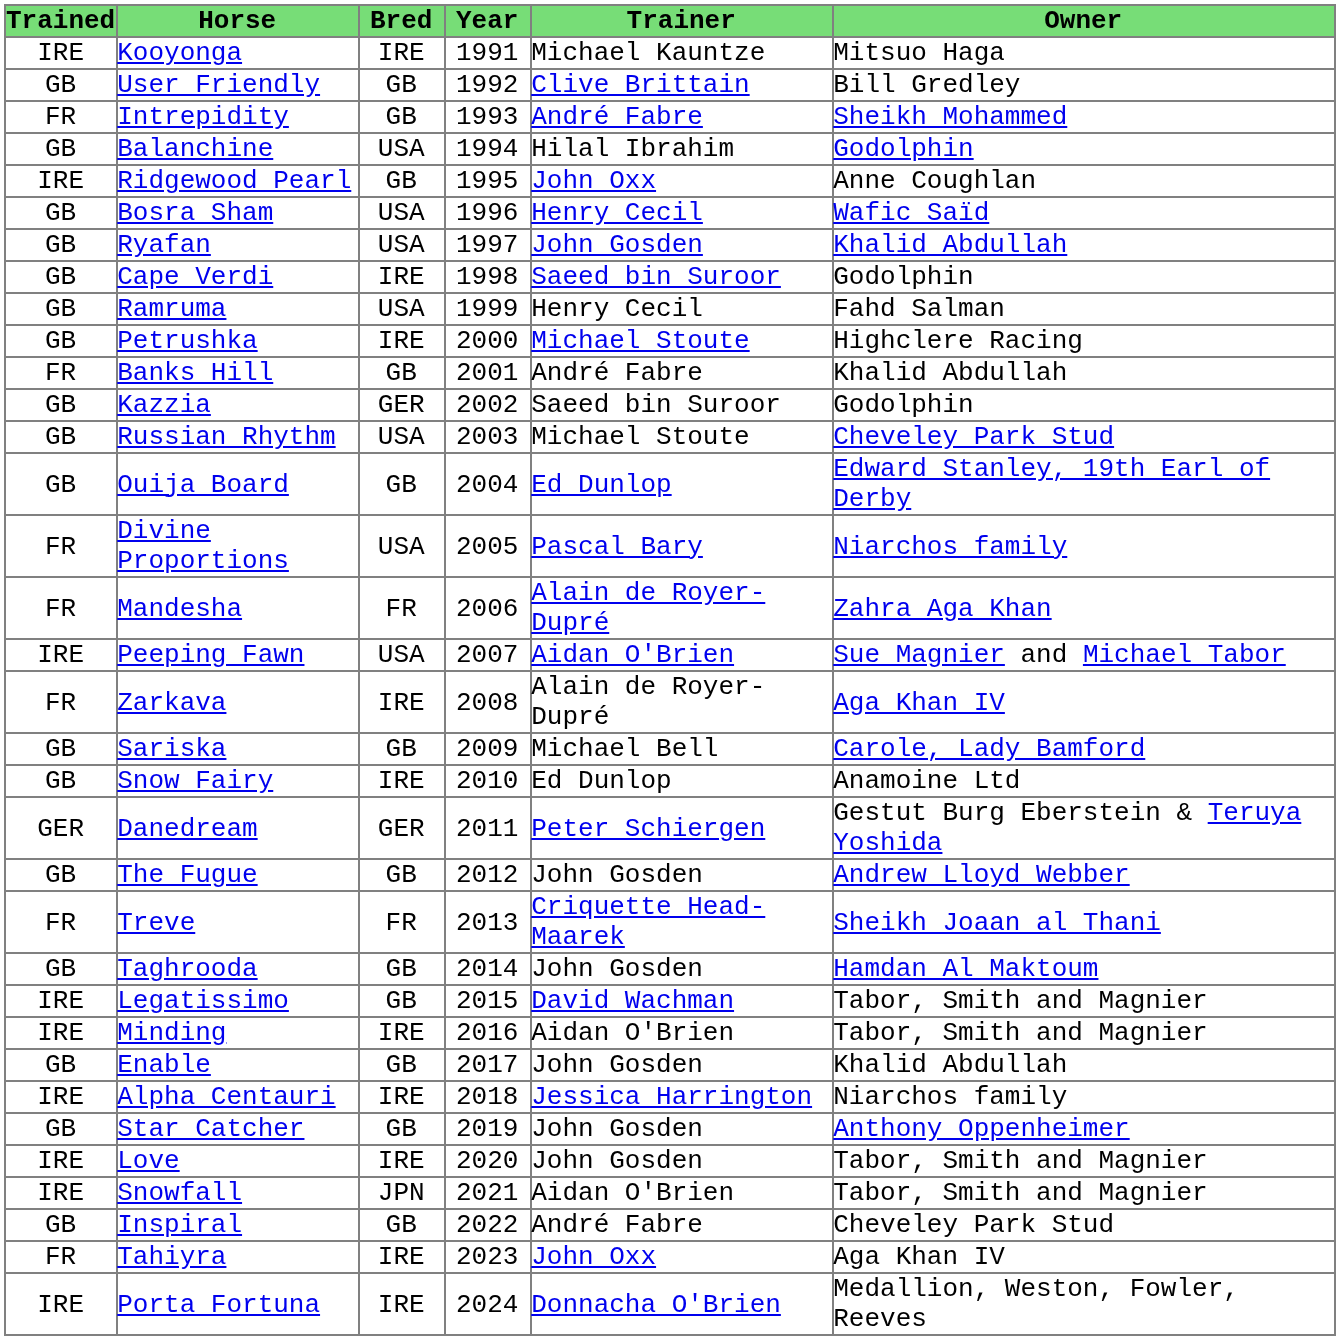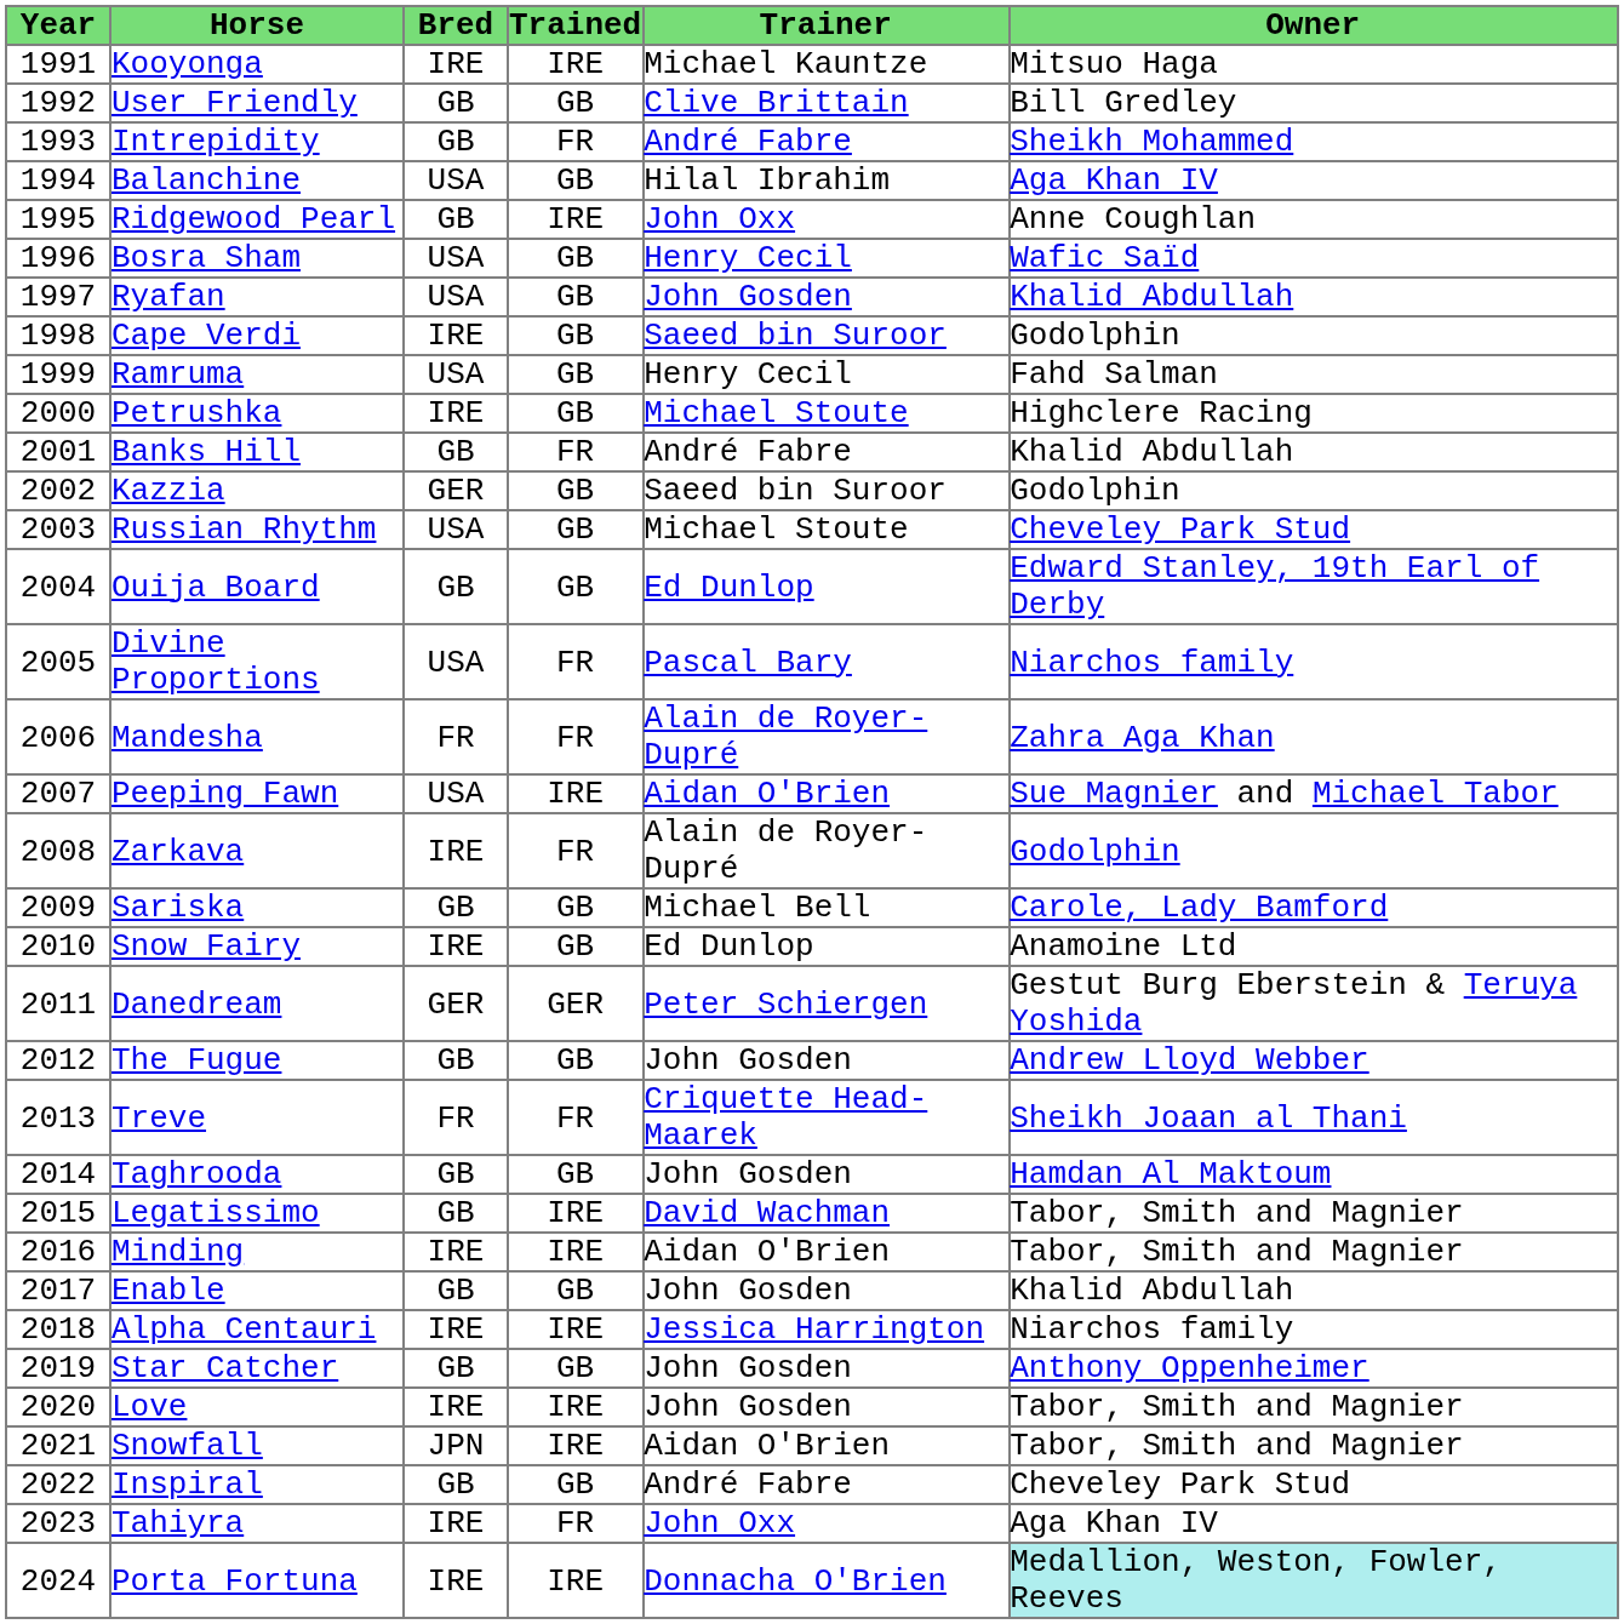 <table class = "sortable" | border="1" cellpadding="0" style="border-collapse: collapse">
 <tr bgcolor="#77dd77" align="center">
-<th style="width:42px;"><strong>Trained</strong></th>
+<th style="width:42px;"><strong>Year</strong><br></th>
 <th style="width:120px;"><strong>Horse</strong><br></th>
 <th style="width:42px;"><strong>Bred</strong></th>
-<th style="width:42px;"><strong>Year</strong><br></th>
+<th style="width:42px;"><strong>Trained</strong></th>
 <th style="width:150px;"><strong>Trainer</strong><br></th>
 <th style="width:250px;"><strong>Owner</strong><br></th>
 </tr>
 <tr>
-<td align=center>IRE</td>
+<td align=center>1991</td>
 <td><a href='#'>Kooyonga</a></td>
 <td align=center>IRE</td>
-<td align=center>1991</td>
+<td align=center>IRE</td>
 <td>Michael Kauntze</td>
 <td>Mitsuo Haga</td>
 </tr>
 <tr>
-<td align=center>GB</td>
+<td align=center>1992</td>
 <td><a href='#'>User Friendly</a></td>
 <td align=center>GB</td>
-<td align=center>1992</td>
+<td align=center>GB</td>
 <td><a href='#'>Clive Brittain</a></td>
 <td>Bill Gredley</td>
 </tr>
 <tr>
-<td align=center>FR</td>
+<td align=center>1993</td>
 <td><a href='#'>Intrepidity</a></td>
 <td align=center>GB</td>
-<td align=center>1993</td>
+<td align=center>FR</td>
 <td><a href='#'>André Fabre</a></td>
 <td><a href='#'>Sheikh Mohammed</a></td>
 </tr>
 <tr>
-<td align=center>GB</td>
+<td align=center>1994</td>
 <td><a href='#'>Balanchine</a></td>
 <td align=center>USA</td>
-<td align=center>1994</td>
+<td align=center>GB</td>
 <td>Hilal Ibrahim</td>
-<td><a href='#'>Godolphin</a></td>
+<td><a href='#'>Aga Khan IV</a></td>
 </tr>
 <tr>
-<td align=center>IRE</td>
+<td align=center>1995</td>
 <td><a href='#'>Ridgewood Pearl</a></td>
 <td align=center>GB</td>
-<td align=center>1995</td>
+<td align=center>IRE</td>
 <td><a href='#'>John Oxx</a></td>
 <td>Anne Coughlan</td>
 </tr>
 <tr>
-<td align=center>GB</td>
+<td align=center>1996</td>
 <td><a href='#'>Bosra Sham</a></td>
 <td align=center>USA</td>
-<td align=center>1996</td>
+<td align=center>GB</td>
 <td><a href='#'>Henry Cecil</a></td>
 <td><a href='#'>Wafic Saïd</a></td>
 </tr>
 <tr>
-<td align=center>GB</td>
+<td align=center>1997</td>
 <td><a href='#'>Ryafan</a></td>
 <td align=center>USA</td>
-<td align=center>1997</td>
+<td align=center>GB</td>
 <td><a href='#'>John Gosden</a></td>
 <td><a href='#'>Khalid Abdullah</a></td>
 </tr>
 <tr>
-<td align=center>GB</td>
+<td align=center>1998</td>
 <td><a href='#'>Cape Verdi</a></td>
 <td align=center>IRE</td>
-<td align=center>1998</td>
+<td align=center>GB</td>
 <td><a href='#'>Saeed bin Suroor</a></td>
 <td>Godolphin</td>
 </tr>
 <tr>
-<td align=center>GB</td>
+<td align=center>1999</td>
 <td><a href='#'>Ramruma</a></td>
 <td align=center>USA</td>
-<td align=center>1999</td>
+<td align=center>GB</td>
 <td>Henry Cecil</td>
 <td>Fahd Salman</td>
 </tr>
 <tr>
-<td align=center>GB</td>
+<td align=center>2000</td>
 <td><a href='#'>Petrushka</a></td>
 <td align=center>IRE</td>
-<td align=center>2000</td>
+<td align=center>GB</td>
 <td><a href='#'>Michael Stoute</a></td>
 <td>Highclere Racing</td>
 </tr>
 <tr>
-<td align=center>FR</td>
+<td align=center>2001</td>
 <td><a href='#'>Banks Hill</a></td>
 <td align=center>GB</td>
-<td align=center>2001</td>
+<td align=center>FR</td>
 <td>André Fabre</td>
 <td>Khalid Abdullah</td>
 </tr>
 <tr>
-<td align=center>GB</td>
+<td align=center>2002</td>
 <td><a href='#'>Kazzia</a></td>
 <td align=center>GER</td>
-<td align=center>2002</td>
+<td align=center>GB</td>
 <td>Saeed bin Suroor</td>
 <td>Godolphin</td>
 </tr>
 <tr>
-<td align=center>GB</td>
+<td align=center>2003</td>
 <td><a href='#'>Russian Rhythm</a></td>
 <td align=center>USA</td>
-<td align=center>2003</td>
+<td align=center>GB</td>
 <td>Michael Stoute</td>
 <td><a href='#'>Cheveley Park Stud</a></td>
 </tr>
 <tr>
-<td align=center>GB</td>
+<td align=center>2004</td>
 <td><a href='#'>Ouija Board</a></td>
 <td align=center>GB</td>
-<td align=center>2004</td>
+<td align=center>GB</td>
 <td><a href='#'>Ed Dunlop</a></td>
 <td><a href='#'>Edward Stanley, 19th Earl of Derby</a></td>
 </tr>
 <tr>
-<td align=center>FR</td>
+<td align=center>2005</td>
 <td><a href='#'>Divine Proportions</a></td>
 <td align=center>USA</td>
-<td align=center>2005</td>
+<td align=center>FR</td>
 <td><a href='#'>Pascal Bary</a></td>
 <td><a href='#'>Niarchos family</a></td>
 </tr>
 <tr>
-<td align=center>FR</td>
+<td align=center>2006</td>
 <td><a href='#'>Mandesha</a></td>
 <td align=center>FR</td>
-<td align=center>2006</td>
+<td align=center>FR</td>
 <td><a href='#'>Alain de Royer-Dupré</a></td>
 <td><a href='#'>Zahra Aga Khan</a></td>
 </tr>
 <tr>
-<td align=center>IRE</td>
+<td align=center>2007</td>
 <td><a href='#'>Peeping Fawn</a></td>
 <td align=center>USA</td>
-<td align=center>2007</td>
+<td align=center>IRE</td>
 <td><a href='#'>Aidan O'Brien</a></td>
 <td><a href='#'>Sue Magnier</a> and <a href='#'>Michael Tabor</a></td>
 </tr>
 <tr>
-<td align=center>FR</td>
+<td align=center>2008</td>
 <td><a href='#'>Zarkava</a></td>
 <td align=center>IRE</td>
-<td align=center>2008</td>
+<td align=center>FR</td>
 <td>Alain de Royer-Dupré</td>
-<td><a href='#'>Aga Khan IV</a></td>
+<td><a href='#'>Godolphin</a></td>
 </tr>
 <tr>
-<td align=center>GB</td>
+<td align=center>2009</td>
 <td><a href='#'>Sariska</a></td>
 <td align=center>GB</td>
-<td align=center>2009</td>
+<td align=center>GB</td>
 <td>Michael Bell</td>
 <td><a href='#'>Carole, Lady Bamford</a></td>
 </tr>
 <tr>
-<td align=center>GB</td>
+<td align=center>2010</td>
 <td><a href='#'>Snow Fairy</a></td>
 <td align=center>IRE</td>
-<td align=center>2010</td>
+<td align=center>GB</td>
 <td>Ed Dunlop</td>
 <td>Anamoine Ltd</td>
 </tr>
 <tr>
-<td align=center>GER</td>
+<td align=center>2011</td>
 <td><a href='#'>Danedream</a></td>
 <td align=center>GER</td>
-<td align=center>2011</td>
+<td align=center>GER</td>
 <td><a href='#'>Peter Schiergen</a></td>
 <td>Gestut Burg Eberstein & <a href='#'>Teruya Yoshida</a></td>
 </tr>
 <tr>
-<td align=center>GB</td>
+<td align=center>2012</td>
 <td><a href='#'>The Fugue</a></td>
 <td align=center>GB</td>
-<td align=center>2012</td>
+<td align=center>GB</td>
 <td>John Gosden</td>
 <td><a href='#'>Andrew Lloyd Webber</a></td>
 </tr>
 <tr>
-<td align=center>FR</td>
+<td align=center>2013</td>
 <td><a href='#'>Treve</a></td>
 <td align=center>FR</td>
-<td align=center>2013</td>
+<td align=center>FR</td>
 <td><a href='#'>Criquette Head-Maarek</a></td>
 <td><a href='#'>Sheikh Joaan al Thani</a></td>
 </tr>
 <tr>
-<td align=center>GB</td>
+<td align=center>2014</td>
 <td><a href='#'>Taghrooda</a></td>
 <td align=center>GB</td>
-<td align=center>2014</td>
+<td align=center>GB</td>
 <td>John Gosden</td>
 <td><a href='#'>Hamdan Al Maktoum</a></td>
 </tr>
 <tr>
-<td align=center>IRE</td>
+<td align=center>2015</td>
 <td><a href='#'>Legatissimo</a></td>
 <td align=center>GB</td>
-<td align=center>2015</td>
+<td align=center>IRE</td>
 <td><a href='#'>David Wachman</a></td>
 <td>Tabor, Smith and Magnier</td>
 </tr>
 <tr>
-<td align=center>IRE</td>
+<td align=center>2016</td>
 <td><a href='#'>Minding</a></td>
 <td align=center>IRE</td>
-<td align=center>2016</td>
+<td align=center>IRE</td>
 <td>Aidan O'Brien</td>
 <td>Tabor, Smith and Magnier</td>
 </tr>
 <tr>
-<td align=center>GB</td>
+<td align=center>2017</td>
 <td><a href='#'>Enable</a></td>
 <td align=center>GB</td>
-<td align=center>2017</td>
+<td align=center>GB</td>
 <td>John Gosden</td>
 <td>Khalid Abdullah</td>
 </tr>
 <tr>
-<td align=center>IRE</td>
+<td align=center>2018</td>
 <td><a href='#'>Alpha Centauri</a></td>
 <td align=center>IRE</td>
-<td align=center>2018</td>
+<td align=center>IRE</td>
 <td><a href='#'>Jessica Harrington</a></td>
 <td>Niarchos family</td>
 </tr>
 <tr>
-<td align=center>GB</td>
+<td align=center>2019</td>
 <td><a href='#'>Star Catcher</a></td>
 <td align=center>GB</td>
-<td align=center>2019</td>
+<td align=center>GB</td>
 <td>John Gosden</td>
 <td><a href='#'>Anthony Oppenheimer</a></td>
 </tr>
 <tr>
-<td align=center>IRE</td>
+<td align=center>2020</td>
 <td><a href='#'>Love</a></td>
 <td align=center>IRE</td>
-<td align=center>2020</td>
+<td align=center>IRE</td>
 <td>John Gosden</td>
 <td>Tabor, Smith and Magnier</td>
 </tr>
 <tr>
-<td align=center>IRE</td>
+<td align=center>2021</td>
 <td><a href='#'>Snowfall</a></td>
 <td align=center>JPN</td>
-<td align=center>2021</td>
+<td align=center>IRE</td>
 <td>Aidan O'Brien</td>
 <td>Tabor, Smith and Magnier</td>
 </tr>
 <tr>
-<td align=center>GB</td>
+<td align=center>2022</td>
 <td><a href='#'>Inspiral</a></td>
 <td align=center>GB</td>
-<td align=center>2022</td>
+<td align=center>GB</td>
 <td>André Fabre</td>
 <td>Cheveley Park Stud</td>
 </tr>
 <tr>
-<td align=center>FR</td>
+<td align=center>2023</td>
 <td><a href='#'>Tahiyra</a></td>
 <td align=center>IRE</td>
-<td align=center>2023</td>
+<td align=center>FR</td>
 <td><a href='#'>John Oxx</a></td>
 <td>Aga Khan IV</td>
 </tr>
 <tr>
-<td align=center>IRE</td>
+<td align=center>2024</td>
 <td><a href='#'>Porta Fortuna</a></td>
 <td align=center>IRE</td>
-<td align=center>2024</td>
+<td align=center>IRE</td>
 <td><a href='#'>Donnacha O'Brien</a></td>
-<td>Medallion, Weston, Fowler, Reeves</td>
+<td style="background: paleturquoise;">Medallion, Weston, Fowler, Reeves</td>
 </tr>
 </table>
